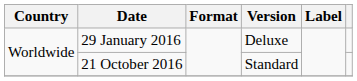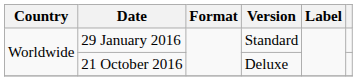 <table class="wikitable">
 <tr>
 <th>Country</th>
 <th>Date</th>
 <th>Format</th>
 <th>Version</th>
 <th>Label</th>
 <th></th>
 </tr>
 <tr>
 <td rowspan="2">Worldwide</td>
 <td>29 January 2016</td>
 <td rowspan="2"></td>
-<td>Deluxe</td>
+<td>Standard</td>
 <td rowspan="2"></td>
 <td></td>
 </tr>
 <tr>
 <td>21 October 2016</td>
-<td>Standard</td>
+<td>Deluxe</td>
 <td></td>
 </tr>
 <tr>
 </tr>
 </table>
